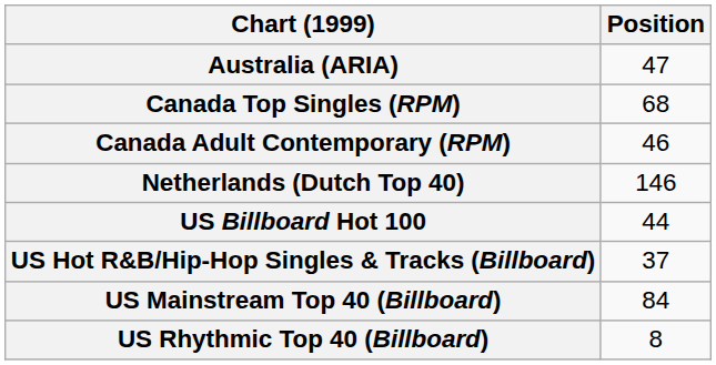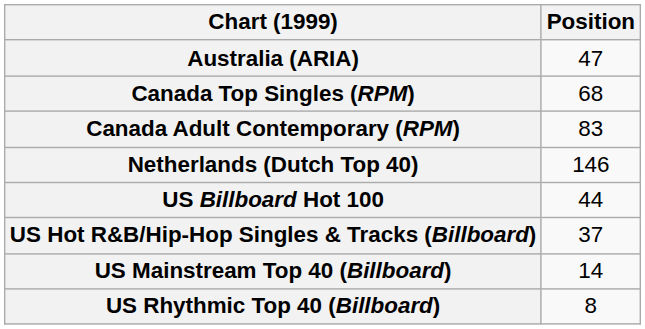 <table class="wikitable sortable plainrowheaders" style="text-align:center">
 <tr>
 <th>Chart (1999)</th>
 <th>Position</th>
 </tr>
 <tr>
 <th scope="row">Australia (ARIA)</th>
 <td>47</td>
 </tr>
 <tr>
 <th scope="row">Canada Top Singles (<em>RPM</em>)</th>
 <td>68</td>
 </tr>
 <tr>
 <th scope="row">Canada Adult Contemporary (<em>RPM</em>)</th>
-<td>46</td>
+<td>83</td>
 </tr>
 <tr>
 <th scope="row">Netherlands (Dutch Top 40)</th>
 <td>146</td>
 </tr>
 <tr>
 <th scope="row">US <em>Billboard</em> Hot 100</th>
 <td>44</td>
 </tr>
 <tr>
 <th scope="row">US Hot R&B/Hip-Hop Singles & Tracks (<em>Billboard</em>)</th>
 <td>37</td>
 </tr>
 <tr>
 <th scope="row">US Mainstream Top 40 (<em>Billboard</em>)</th>
-<td>84</td>
+<td>14</td>
 </tr>
 <tr>
 <th scope="row">US Rhythmic Top 40 (<em>Billboard</em>)</th>
 <td>8</td>
 </tr>
 </table>
